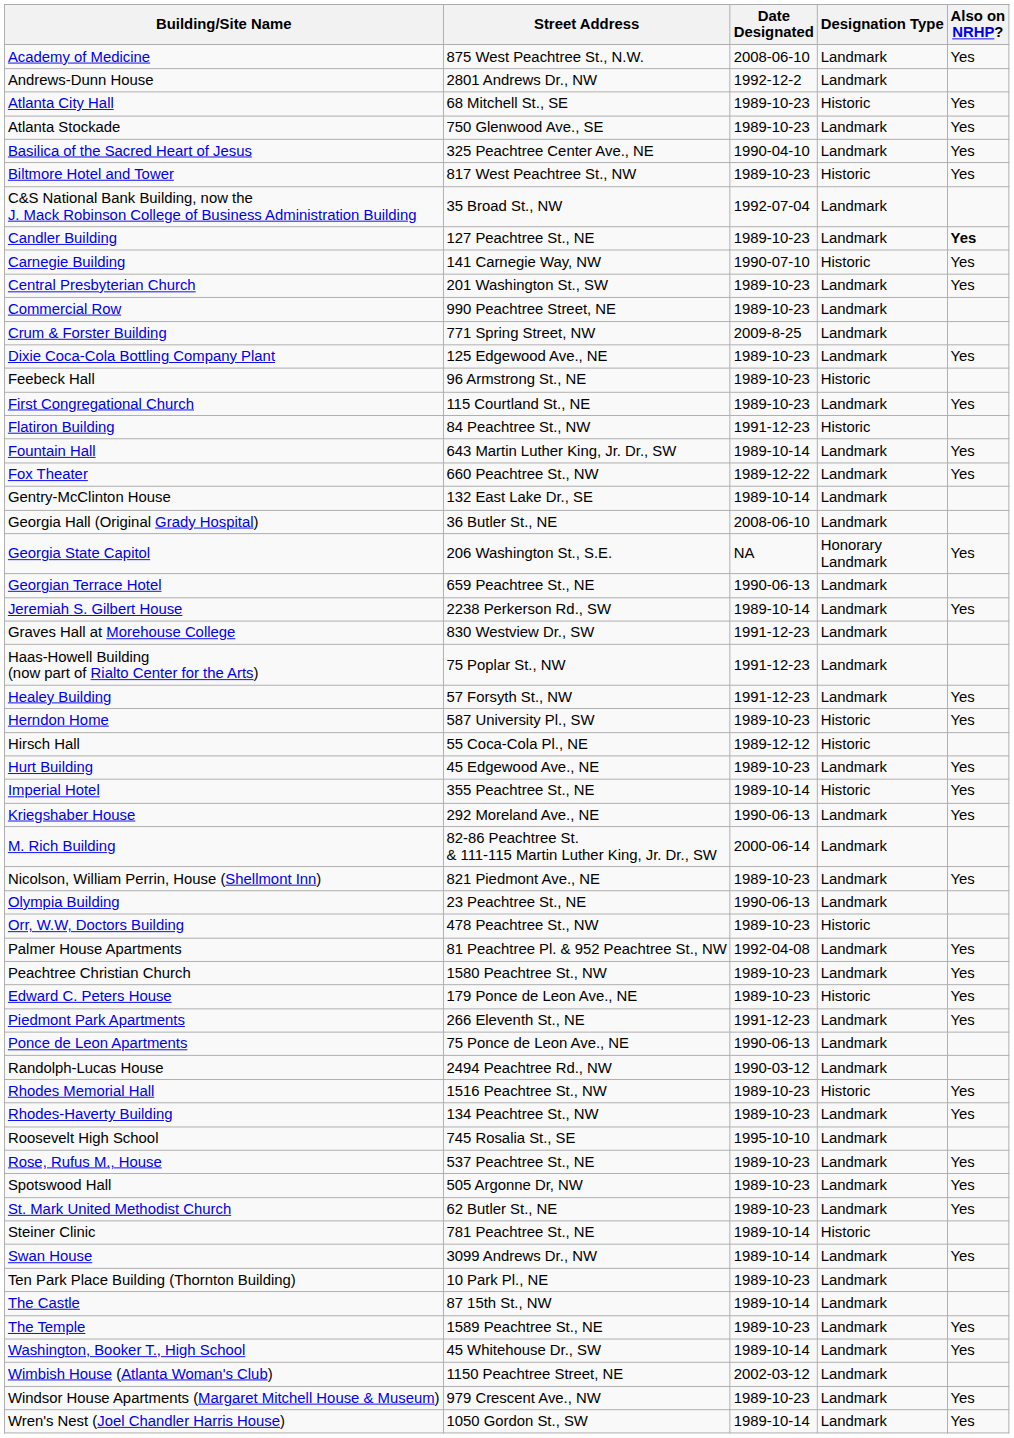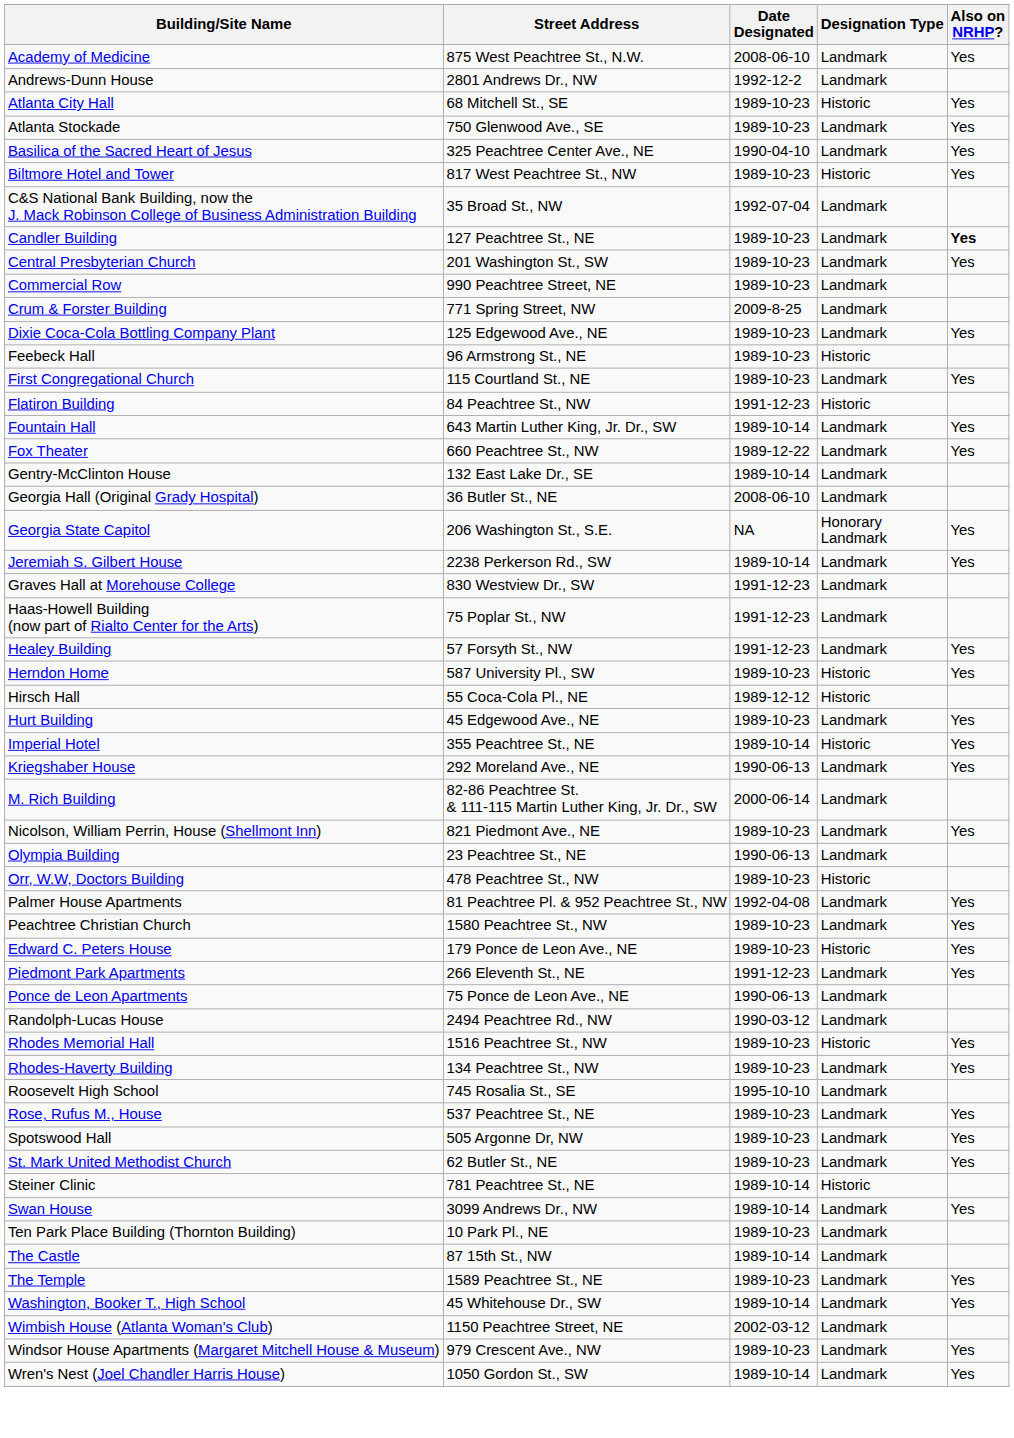 <table class="wikitable sortable collapsible" border="1">
 <tr>
 </tr>
 <tr>
 <th scope="col">Building/Site Name</th>
 <th scope="col">Street Address</th>
 <th scope="col">Date<br>Designated</th>
 <th scope="col">Designation Type</th>
 <th scope="col">Also on<br><a href='#'>NRHP</a>?</th>
 </tr>
 <tr>
 <td><a href='#'>Academy of Medicine</a></td>
 <td>875 West Peachtree St., N.W.</td>
 <td>2008-06-10</td>
 <td>Landmark</td>
 <td>Yes</td>
 </tr>
 <tr>
 <td>Andrews-Dunn House</td>
 <td>2801 Andrews Dr., NW</td>
 <td>1992-12-2</td>
 <td>Landmark</td>
 <td></td>
 </tr>
 <tr>
 <td><a href='#'>Atlanta City Hall</a></td>
 <td>68 Mitchell St., SE</td>
 <td>1989-10-23</td>
 <td>Historic</td>
 <td>Yes</td>
 </tr>
 <tr>
 <td>Atlanta Stockade</td>
 <td>750 Glenwood Ave., SE</td>
 <td>1989-10-23</td>
 <td>Landmark</td>
 <td>Yes</td>
 </tr>
 <tr>
 <td><a href='#'>Basilica of the Sacred Heart of Jesus</a></td>
 <td>325 Peachtree Center Ave., NE</td>
 <td>1990-04-10</td>
 <td>Landmark</td>
 <td>Yes</td>
 </tr>
 <tr>
 <td><a href='#'>Biltmore Hotel and Tower</a></td>
 <td>817 West Peachtree St., NW</td>
 <td>1989-10-23</td>
 <td>Historic</td>
 <td>Yes</td>
 </tr>
 <tr>
 <td>C&S National Bank Building, now the<br><a href='#'>J. Mack Robinson College of Business Administration Building</a></td>
 <td>35 Broad St., NW</td>
 <td>1992-07-04</td>
 <td>Landmark</td>
 <td></td>
 </tr>
 <tr>
 <td><a href='#'>Candler Building</a></td>
 <td>127 Peachtree St., NE</td>
 <td>1989-10-23</td>
 <td>Landmark</td>
 <td><strong>Yes</strong></td>
-</tr>
-<tr>
-<td><a href='#'>Carnegie Building</a></td>
-<td>141 Carnegie Way, NW</td>
-<td>1990-07-10</td>
-<td>Historic</td>
-<td>Yes</td>
 </tr>
 <tr>
 <td><a href='#'>Central Presbyterian Church</a></td>
 <td>201 Washington St., SW</td>
 <td>1989-10-23</td>
 <td>Landmark</td>
 <td>Yes</td>
 </tr>
 <tr>
 <td><a href='#'>Commercial Row</a></td>
 <td>990 Peachtree Street, NE</td>
 <td>1989-10-23</td>
 <td>Landmark</td>
 <td></td>
 </tr>
 <tr>
 <td><a href='#'>Crum & Forster Building</a></td>
 <td>771 Spring Street, NW</td>
 <td>2009-8-25</td>
 <td>Landmark</td>
 <td></td>
 </tr>
 <tr>
 <td><a href='#'>Dixie Coca-Cola Bottling Company Plant</a></td>
 <td>125 Edgewood Ave., NE</td>
 <td>1989-10-23</td>
 <td>Landmark</td>
 <td>Yes</td>
 </tr>
 <tr>
 <td>Feebeck Hall</td>
 <td>96 Armstrong St., NE</td>
 <td>1989-10-23</td>
 <td>Historic</td>
 </tr>
 <tr>
 <td><a href='#'>First Congregational Church</a></td>
 <td>115 Courtland St., NE</td>
 <td>1989-10-23</td>
 <td>Landmark</td>
 <td>Yes</td>
 </tr>
 <tr>
 <td><a href='#'>Flatiron Building</a></td>
 <td>84 Peachtree St., NW</td>
 <td>1991-12-23</td>
 <td>Historic</td>
 <td></td>
 </tr>
 <tr>
 <td><a href='#'>Fountain Hall</a></td>
 <td>643 Martin Luther King, Jr. Dr., SW</td>
 <td>1989-10-14</td>
 <td>Landmark</td>
 <td>Yes</td>
 </tr>
 <tr>
 <td><a href='#'>Fox Theater</a></td>
 <td>660 Peachtree St., NW</td>
 <td>1989-12-22</td>
 <td>Landmark</td>
 <td>Yes</td>
 </tr>
 <tr>
 <td>Gentry-McClinton House</td>
 <td>132 East Lake Dr., SE</td>
 <td>1989-10-14</td>
 <td>Landmark</td>
 <td></td>
 </tr>
 <tr>
 <td>Georgia Hall (Original <a href='#'>Grady Hospital</a>)</td>
 <td>36 Butler St., NE</td>
 <td>2008-06-10</td>
 <td>Landmark</td>
 <td></td>
 </tr>
 <tr>
 <td><a href='#'>Georgia State Capitol</a></td>
 <td>206 Washington St., S.E.</td>
 <td>NA</td>
 <td>Honorary<br>Landmark</td>
 <td>Yes</td>
-</tr>
-<tr>
-<td><a href='#'>Georgian Terrace Hotel</a></td>
-<td>659 Peachtree St., NE</td>
-<td>1990-06-13</td>
-<td>Landmark</td>
-<td></td>
 </tr>
 <tr>
 <td><a href='#'>Jeremiah S. Gilbert House</a></td>
 <td>2238 Perkerson Rd., SW</td>
 <td>1989-10-14</td>
 <td>Landmark</td>
 <td>Yes</td>
 </tr>
 <tr>
 <td>Graves Hall at <a href='#'>Morehouse College</a></td>
 <td>830 Westview Dr., SW</td>
 <td>1991-12-23</td>
 <td>Landmark</td>
 <td></td>
 </tr>
 <tr>
 <td>Haas-Howell Building<br>(now part of <a href='#'>Rialto Center for the Arts</a>)</td>
 <td>75 Poplar St., NW</td>
 <td>1991-12-23</td>
 <td>Landmark</td>
 <td></td>
 </tr>
 <tr>
 <td><a href='#'>Healey Building</a></td>
 <td>57 Forsyth St., NW</td>
 <td>1991-12-23</td>
 <td>Landmark</td>
 <td>Yes</td>
 </tr>
 <tr>
 <td><a href='#'>Herndon Home</a></td>
 <td>587 University Pl., SW</td>
 <td>1989-10-23</td>
 <td>Historic</td>
 <td>Yes</td>
 </tr>
 <tr>
 <td>Hirsch Hall</td>
 <td>55 Coca-Cola Pl., NE</td>
 <td>1989-12-12</td>
 <td>Historic</td>
 <td></td>
 </tr>
 <tr>
 <td><a href='#'>Hurt Building</a></td>
 <td>45 Edgewood Ave., NE</td>
 <td>1989-10-23</td>
 <td>Landmark</td>
 <td>Yes</td>
 </tr>
 <tr>
 <td><a href='#'>Imperial Hotel</a></td>
 <td>355 Peachtree St., NE</td>
 <td>1989-10-14</td>
 <td>Historic</td>
 <td>Yes</td>
 </tr>
 <tr>
 <td><a href='#'>Kriegshaber House</a></td>
 <td>292 Moreland Ave., NE</td>
 <td>1990-06-13</td>
 <td>Landmark</td>
 <td>Yes</td>
 </tr>
 <tr>
 <td><a href='#'>M. Rich Building</a></td>
 <td>82-86 Peachtree St. <br>& 111-115 Martin Luther King, Jr. Dr., SW</td>
 <td>2000-06-14</td>
 <td>Landmark</td>
 <td></td>
 </tr>
 <tr>
 <td>Nicolson, William Perrin, House (<a href='#'>Shellmont Inn</a>)</td>
 <td>821 Piedmont Ave., NE</td>
 <td>1989-10-23</td>
 <td>Landmark</td>
 <td>Yes</td>
 </tr>
 <tr>
 <td><a href='#'>Olympia Building</a></td>
 <td>23 Peachtree St., NE</td>
 <td>1990-06-13</td>
 <td>Landmark</td>
 <td></td>
 </tr>
 <tr>
 <td><a href='#'>Orr, W.W, Doctors Building</a></td>
 <td>478 Peachtree St., NW</td>
 <td>1989-10-23</td>
 <td>Historic</td>
 <td></td>
 </tr>
 <tr>
 <td>Palmer House Apartments</td>
 <td>81 Peachtree Pl. & 952 Peachtree St., NW</td>
 <td>1992-04-08</td>
 <td>Landmark</td>
 <td>Yes</td>
 </tr>
 <tr>
 <td>Peachtree Christian Church</td>
 <td>1580 Peachtree St., NW</td>
 <td>1989-10-23</td>
 <td>Landmark</td>
 <td>Yes</td>
 </tr>
 <tr>
 <td><a href='#'>Edward C. Peters House</a></td>
 <td>179 Ponce de Leon Ave., NE</td>
 <td>1989-10-23</td>
 <td>Historic</td>
 <td>Yes</td>
 </tr>
 <tr>
 <td><a href='#'>Piedmont Park Apartments</a></td>
 <td>266 Eleventh St., NE</td>
 <td>1991-12-23</td>
 <td>Landmark</td>
 <td>Yes</td>
 </tr>
 <tr>
 <td><a href='#'>Ponce de Leon Apartments</a></td>
 <td>75 Ponce de Leon Ave., NE</td>
 <td>1990-06-13</td>
 <td>Landmark</td>
 <td></td>
 </tr>
 <tr>
 <td>Randolph-Lucas House</td>
 <td>2494 Peachtree Rd., NW</td>
 <td>1990-03-12</td>
 <td>Landmark</td>
 <td></td>
 </tr>
 <tr>
 <td><a href='#'>Rhodes Memorial Hall</a></td>
 <td>1516 Peachtree St., NW</td>
 <td>1989-10-23</td>
 <td>Historic</td>
 <td>Yes</td>
 </tr>
 <tr>
 <td><a href='#'>Rhodes-Haverty Building</a></td>
 <td>134 Peachtree St., NW</td>
 <td>1989-10-23</td>
 <td>Landmark</td>
 <td>Yes</td>
 </tr>
 <tr>
 <td>Roosevelt High School</td>
 <td>745 Rosalia St., SE</td>
 <td>1995-10-10</td>
 <td>Landmark</td>
 <td></td>
 </tr>
 <tr>
 <td><a href='#'>Rose, Rufus M., House</a></td>
 <td>537 Peachtree St., NE</td>
 <td>1989-10-23</td>
 <td>Landmark</td>
 <td>Yes</td>
 </tr>
 <tr>
 <td>Spotswood Hall</td>
 <td>505 Argonne Dr, NW</td>
 <td>1989-10-23</td>
 <td>Landmark</td>
 <td>Yes</td>
 </tr>
 <tr>
 <td><a href='#'>St. Mark United Methodist Church</a></td>
 <td>62 Butler St., NE</td>
 <td>1989-10-23</td>
 <td>Landmark</td>
 <td>Yes</td>
 </tr>
 <tr>
 <td>Steiner Clinic</td>
 <td>781 Peachtree St., NE</td>
 <td>1989-10-14</td>
 <td>Historic</td>
 <td></td>
 </tr>
 <tr>
 <td><a href='#'>Swan House</a></td>
 <td>3099 Andrews Dr., NW</td>
 <td>1989-10-14</td>
 <td>Landmark</td>
 <td>Yes</td>
 </tr>
 <tr>
 <td>Ten Park Place Building (Thornton Building)</td>
 <td>10 Park Pl., NE</td>
 <td>1989-10-23</td>
 <td>Landmark</td>
 <td></td>
 </tr>
 <tr>
 <td><a href='#'>The Castle</a></td>
 <td>87 15th St., NW</td>
 <td>1989-10-14</td>
 <td>Landmark</td>
 <td></td>
 </tr>
 <tr>
 <td><a href='#'>The Temple</a></td>
 <td>1589 Peachtree St., NE</td>
 <td>1989-10-23</td>
 <td>Landmark</td>
 <td>Yes</td>
 </tr>
 <tr>
 <td><a href='#'>Washington, Booker T., High School</a></td>
 <td>45 Whitehouse Dr., SW</td>
 <td>1989-10-14</td>
 <td>Landmark</td>
 <td>Yes</td>
 </tr>
 <tr>
 <td><a href='#'>Wimbish House</a> (<a href='#'>Atlanta Woman's Club</a>)</td>
 <td>1150 Peachtree Street, NE</td>
 <td>2002-03-12</td>
 <td>Landmark</td>
 <td></td>
 </tr>
 <tr>
 <td>Windsor House Apartments (<a href='#'>Margaret Mitchell House & Museum</a>)</td>
 <td>979 Crescent Ave., NW</td>
 <td>1989-10-23</td>
 <td>Landmark</td>
 <td>Yes</td>
 </tr>
 <tr>
 <td>Wren's Nest (<a href='#'>Joel Chandler Harris House</a>)</td>
 <td>1050 Gordon St., SW</td>
 <td>1989-10-14</td>
 <td>Landmark</td>
 <td>Yes</td>
 </tr>
 </table>
